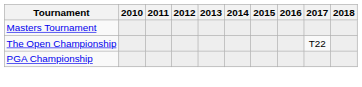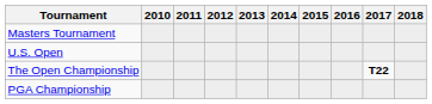 <table class="wikitable" style="font-size:95%;text-align:center;">
 <tr>
 <th>Tournament</th>
 <th>2010</th>
 <th>2011</th>
 <th>2012</th>
 <th>2013</th>
 <th>2014</th>
 <th>2015</th>
 <th>2016</th>
 <th>2017</th>
 <th>2018</th>
 </tr>
 <tr>
 <td align=left><a href='#'>Masters Tournament</a></td>
 <td style="background:#eeeeee;"></td>
 <td style="background:#eeeeee;"></td>
 <td style="background:#eeeeee;"></td>
 <td style="background:#eeeeee;"></td>
 <td style="background:#eeeeee;"></td>
 <td style="background:#eeeeee;"></td>
 <td style="background:#eeeeee;"></td>
 <td style="background:#eeeeee;"></td>
 <td style="background:#eeeeee;"></td>
 </tr>
 <tr>
+<td align=left><a href='#'>U.S. Open</a></td>
+<td style="background:#eeeeee;"></td>
+<td style="background:#eeeeee;"></td>
+<td style="background:#eeeeee;"></td>
+<td style="background:#eeeeee;"></td>
+<td style="background:#eeeeee;"></td>
+<td style="background:#eeeeee;"></td>
+<td style="background:#eeeeee;"></td>
+<td style="background:#eeeeee;"></td>
+<td style="background:#eeeeee;"></td>
+</tr>
+<tr>
 <td align=left><a href='#'>The Open Championship</a></td>
 <td style="background:#eeeeee;"></td>
 <td style="background:#eeeeee;"></td>
 <td style="background:#eeeeee;"></td>
 <td style="background:#eeeeee;"></td>
 <td style="background:#eeeeee;"></td>
 <td style="background:#eeeeee;"></td>
 <td style="background:#eeeeee;"></td>
-<td>T22</td>
+<td><strong>T22</strong></td>
 <td style="background:#eeeeee;"></td>
 </tr>
 <tr>
 <td align=left><a href='#'>PGA Championship</a></td>
 <td style="background:#eeeeee;"></td>
 <td style="background:#eeeeee;"></td>
 <td style="background:#eeeeee;"></td>
 <td style="background:#eeeeee;"></td>
 <td style="background:#eeeeee;"></td>
 <td style="background:#eeeeee;"></td>
 <td style="background:#eeeeee;"></td>
 <td style="background:#eeeeee;"></td>
 <td style="background:#eeeeee;"></td>
 </tr>
 </table>
